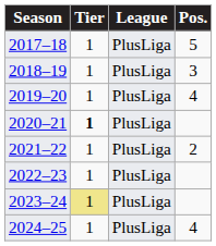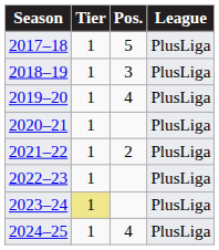 <table class="wikitable" style="font-size:100%; text-align:center">
 <tr>
 <th style="color:#FFFFFF; background-color:#231F20">Season</th>
 <th style="color:#FFFFFF; background-color:#231F20">Tier</th>
+<th style="color:#FFFFFF; background-color:#231F20">Pos.</th>
 <th style="color:#FFFFFF; background-color:#231F20">League</th>
-<th style="color:#FFFFFF; background-color:#231F20">Pos.</th>
 </tr>
 <tr>
 <td style="background:#EAECF0"><a href='#'>2017–18</a></td>
 <td align="center">1</td>
+<td align="center">5</td>
 <td style="background:#EAECF0">PlusLiga</td>
-<td align="center">5</td>
 </tr>
 <tr>
 <td style="background:#EAECF0"><a href='#'>2018–19</a></td>
 <td align="center">1</td>
+<td align="center">3</td>
 <td style="background:#EAECF0">PlusLiga</td>
-<td align="center">3</td>
 </tr>
 <tr>
 <td style="background:#EAECF0"><a href='#'>2019–20</a></td>
 <td align="center">1</td>
+<td align="center">4</td>
 <td style="background:#EAECF0">PlusLiga</td>
-<td align="center">4</td>
 </tr>
 <tr>
 <td style="background:#EAECF0"><a href='#'>2020–21</a></td>
-<td align="center"><strong>1</strong></td>
+<td align="center">1</td>
+<td align="center"></td>
 <td style="background:#EAECF0">PlusLiga</td>
-<td align="center"></td>
 </tr>
 <tr>
 <td style="background:#EAECF0"><a href='#'>2021–22</a></td>
 <td align="center">1</td>
+<td align="center">2</td>
 <td style="background:#EAECF0">PlusLiga</td>
-<td align="center">2</td>
 </tr>
 <tr>
 <td style="background:#EAECF0"><a href='#'>2022–23</a></td>
 <td align="center">1</td>
+<td align="center"></td>
 <td style="background:#EAECF0">PlusLiga</td>
-<td align="center"></td>
 </tr>
 <tr>
 <td style="background:#EAECF0"><a href='#'>2023–24</a></td>
 <td align="center" style="background: khaki;">1</td>
+<td align="center"></td>
 <td style="background:#EAECF0">PlusLiga</td>
-<td align="center"></td>
 </tr>
 <tr>
 <td style="background:#EAECF0"><a href='#'>2024–25</a></td>
 <td align="center">1</td>
+<td align="center">4</td>
 <td style="background:#EAECF0">PlusLiga</td>
-<td align="center">4</td>
 </tr>
 </table>
